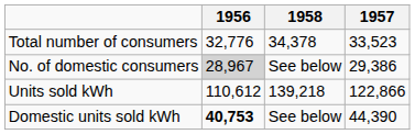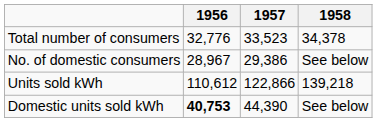 <table class="wikitable">
 <tr>
 <td></td>
 <th>1956</th>
+<th>1957</th>
 <th>1958</th>
-<th>1957</th>
 </tr>
 <tr>
 <td>Total number of consumers</td>
 <td>32,776</td>
+<td>33,523</td>
 <td>34,378</td>
-<td>33,523</td>
 </tr>
 <tr>
 <td>No. of domestic consumers</td>
-<td style="background: lightgrey;">28,967</td>
+<td>28,967</td>
+<td>29,386</td>
 <td>See  below</td>
-<td>29,386</td>
 </tr>
 <tr>
 <td>Units sold kWh</td>
 <td>110,612</td>
+<td>122,866</td>
 <td>139,218</td>
-<td>122,866</td>
 </tr>
 <tr>
 <td>Domestic  units sold kWh</td>
 <td><strong>40,753</strong></td>
+<td>44,390</td>
 <td>See  below</td>
-<td>44,390</td>
 </tr>
 </table>
